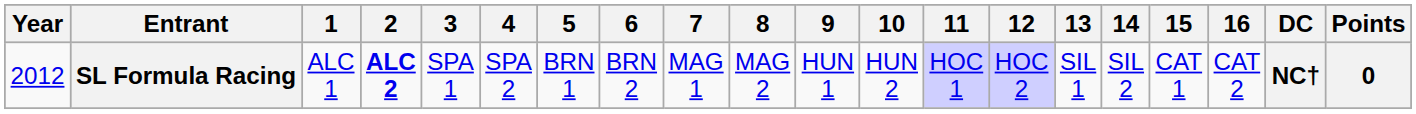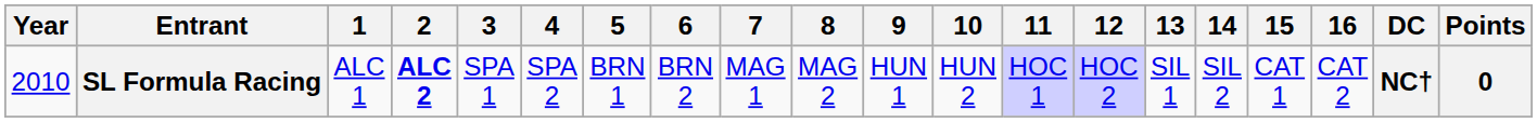 <table class="wikitable" style="text-align:center; font-size:85%">
 <tr>
 <th>Year</th>
 <th>Entrant</th>
 <th>1</th>
 <th>2</th>
 <th>3</th>
 <th>4</th>
 <th>5</th>
 <th>6</th>
 <th>7</th>
 <th>8</th>
 <th>9</th>
 <th>10</th>
 <th>11</th>
 <th>12</th>
 <th>13</th>
 <th>14</th>
 <th>15</th>
 <th>16</th>
 <th>DC</th>
 <th>Points</th>
 </tr>
 <tr>
-<td><a href='#'>2012</a></td>
+<td><a href='#'>2010</a></td>
 <th nowrap>SL Formula Racing</th>
 <td style="background:#;"><a href='#'>ALC<br>1</a><br></td>
 <td style="background:#;"><strong><a href='#'>ALC<br>2</a><br></strong></td>
 <td style="background:#;"><a href='#'>SPA<br>1</a><br></td>
 <td style="background:#;"><a href='#'>SPA<br>2</a><br></td>
 <td style="background:#;"><a href='#'>BRN<br>1</a><br></td>
 <td style="background:#;"><a href='#'>BRN<br>2</a><br></td>
 <td style="background:#;"><a href='#'>MAG<br>1</a><br></td>
 <td style="background:#;"><a href='#'>MAG<br>2</a><br></td>
 <td style="background:#;"><a href='#'>HUN<br>1</a><br></td>
 <td style="background:#;"><a href='#'>HUN<br>2</a><br></td>
 <td style="background:#cfcfff;"><a href='#'>HOC<br>1</a><br></td>
 <td style="background:#cfcfff;"><a href='#'>HOC<br>2</a><br></td>
 <td style="background:#;"><a href='#'>SIL<br>1</a><br></td>
 <td style="background:#;"><a href='#'>SIL<br>2</a><br></td>
 <td style="background:#;"><a href='#'>CAT<br>1</a><br></td>
 <td style="background:#;"><a href='#'>CAT<br>2</a><br></td>
 <th>NC†</th>
 <th>0</th>
 </tr>
 </table>
